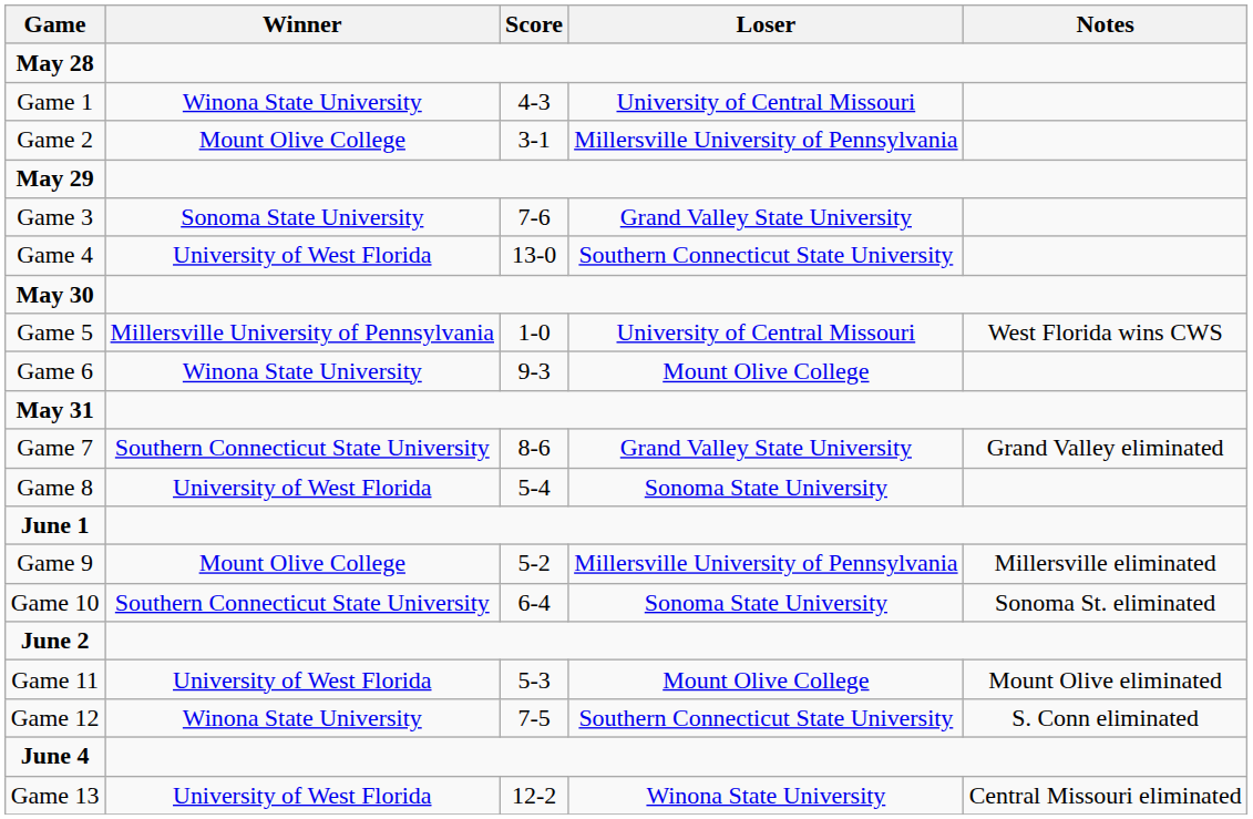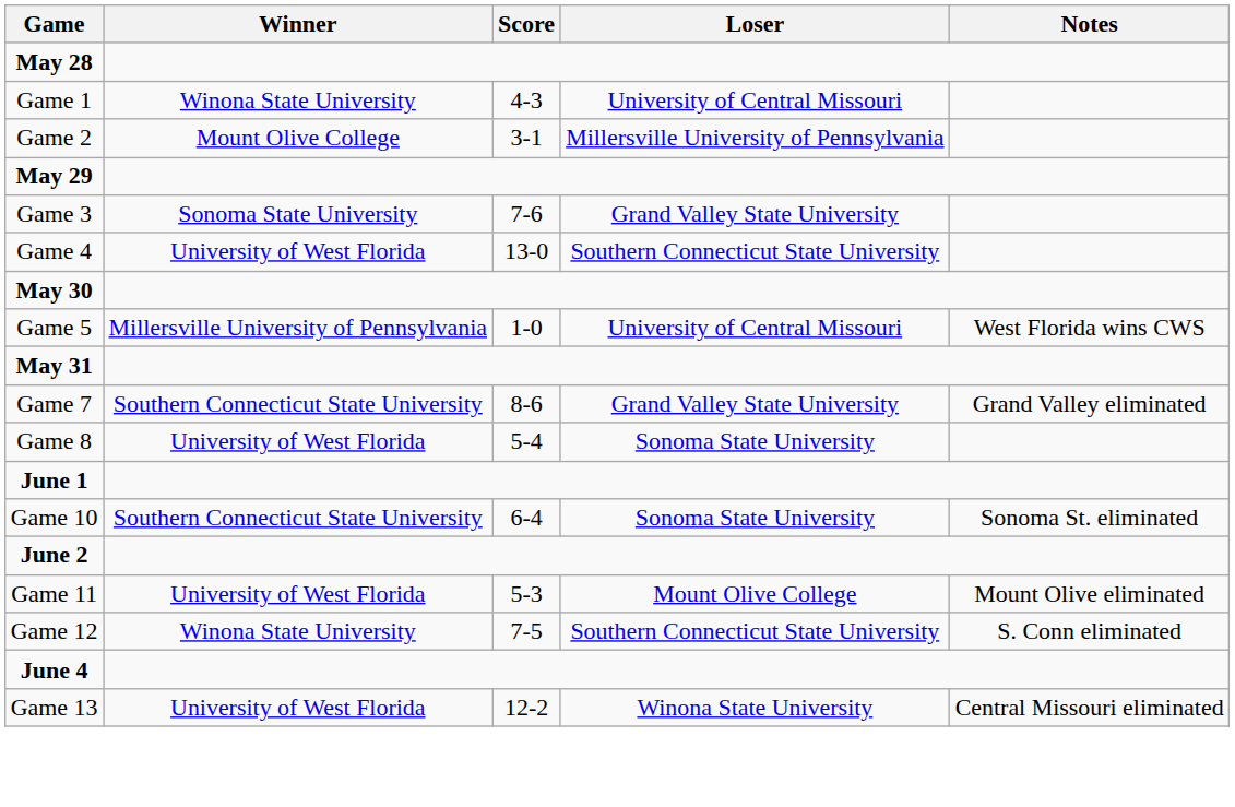 <table class="wikitable">
 <tr>
 <th>Game</th>
 <th>Winner</th>
 <th>Score</th>
 <th>Loser</th>
 <th>Notes</th>
 </tr>
 <tr align=center>
 <td><strong>May 28</strong></td>
 </tr>
 <tr align=center>
 <td>Game 1</td>
 <td><a href='#'>Winona State University</a></td>
 <td>4-3</td>
 <td><a href='#'>University of Central Missouri</a></td>
 <td></td>
 </tr>
 <tr align=center>
 <td>Game 2</td>
 <td><a href='#'>Mount Olive College</a></td>
 <td>3-1</td>
 <td><a href='#'>Millersville University of Pennsylvania</a></td>
 <td></td>
 </tr>
 <tr align=center>
 <td><strong>May 29</strong></td>
 </tr>
 <tr align=center>
 <td>Game 3</td>
 <td><a href='#'>Sonoma State University</a></td>
 <td>7-6</td>
 <td><a href='#'>Grand Valley State University</a></td>
 <td></td>
 </tr>
 <tr align=center>
 <td>Game 4</td>
 <td><a href='#'>University of West Florida</a></td>
 <td>13-0</td>
 <td><a href='#'>Southern Connecticut State University</a></td>
 <td></td>
 </tr>
 <tr align=center>
 <td><strong>May 30</strong></td>
 </tr>
 <tr align=center>
 <td>Game 5</td>
 <td><a href='#'>Millersville University of Pennsylvania</a></td>
 <td>1-0</td>
 <td><a href='#'>University of Central Missouri</a></td>
 <td>West Florida wins CWS</td>
 </tr>
 <tr align=center>
-<td>Game 6</td>
-<td><a href='#'>Winona State University</a></td>
-<td>9-3</td>
-<td><a href='#'>Mount Olive College</a></td>
-<td></td>
-</tr>
-<tr align=center>
 <td><strong>May 31</strong></td>
 </tr>
 <tr align=center>
 <td>Game 7</td>
 <td><a href='#'>Southern Connecticut State University</a></td>
 <td>8-6</td>
 <td><a href='#'>Grand Valley State University</a></td>
 <td>Grand Valley eliminated</td>
 </tr>
 <tr align=center>
 <td>Game 8</td>
 <td><a href='#'>University of West Florida</a></td>
 <td>5-4</td>
 <td><a href='#'>Sonoma State University</a></td>
 <td></td>
 </tr>
 <tr align=center>
 <td><strong>June 1</strong></td>
-</tr>
-<tr align=center>
-<td>Game 9</td>
-<td><a href='#'>Mount Olive College</a></td>
-<td>5-2</td>
-<td><a href='#'>Millersville University of Pennsylvania</a></td>
-<td>Millersville eliminated</td>
 </tr>
 <tr align=center>
 <td>Game 10</td>
 <td><a href='#'>Southern Connecticut State University</a></td>
 <td>6-4</td>
 <td><a href='#'>Sonoma State University</a></td>
 <td>Sonoma St. eliminated</td>
 </tr>
 <tr align=center>
 <td><strong>June 2</strong></td>
 </tr>
 <tr align=center>
 <td>Game 11</td>
 <td><a href='#'>University of West Florida</a></td>
 <td>5-3</td>
 <td><a href='#'>Mount Olive College</a></td>
 <td>Mount Olive eliminated</td>
 </tr>
 <tr align=center>
 <td>Game 12</td>
 <td><a href='#'>Winona State University</a></td>
 <td>7-5</td>
 <td><a href='#'>Southern Connecticut State University</a></td>
 <td>S. Conn eliminated</td>
 </tr>
 <tr align=center>
 <td><strong>June 4</strong></td>
 </tr>
 <tr align=center>
 <td>Game 13</td>
 <td><a href='#'>University of West Florida</a></td>
 <td>12-2</td>
 <td><a href='#'>Winona State University</a></td>
 <td>Central Missouri eliminated</td>
 </tr>
 </table>
